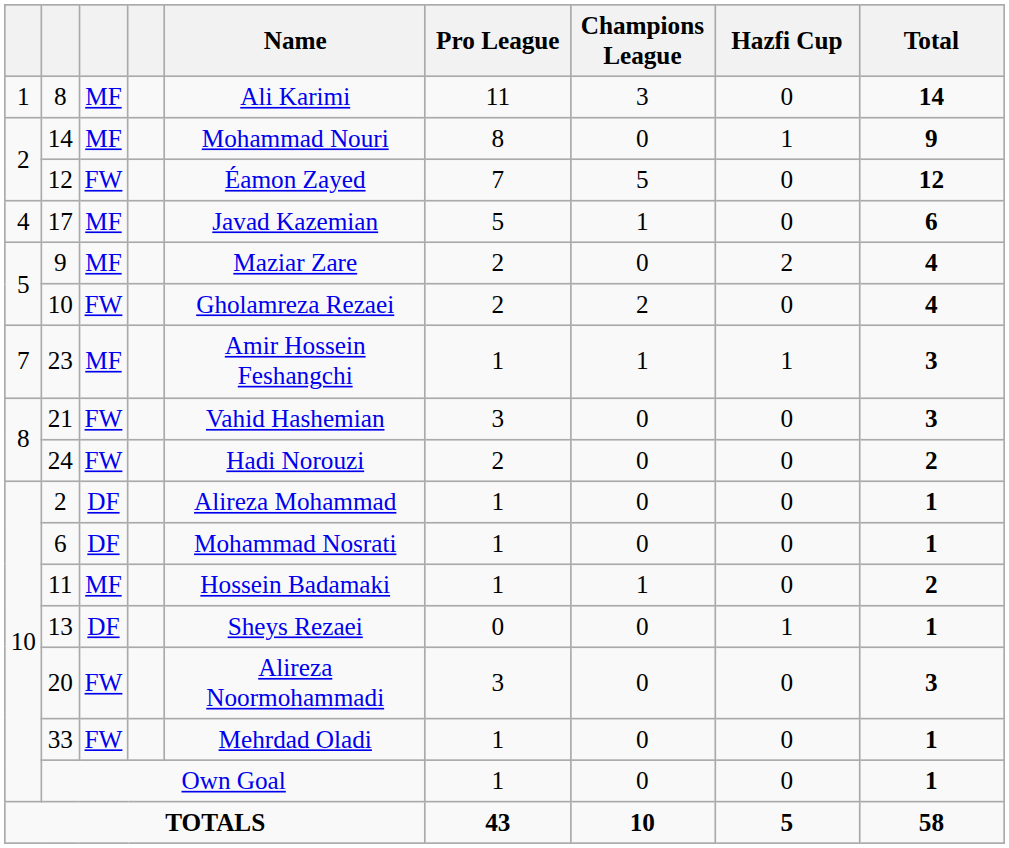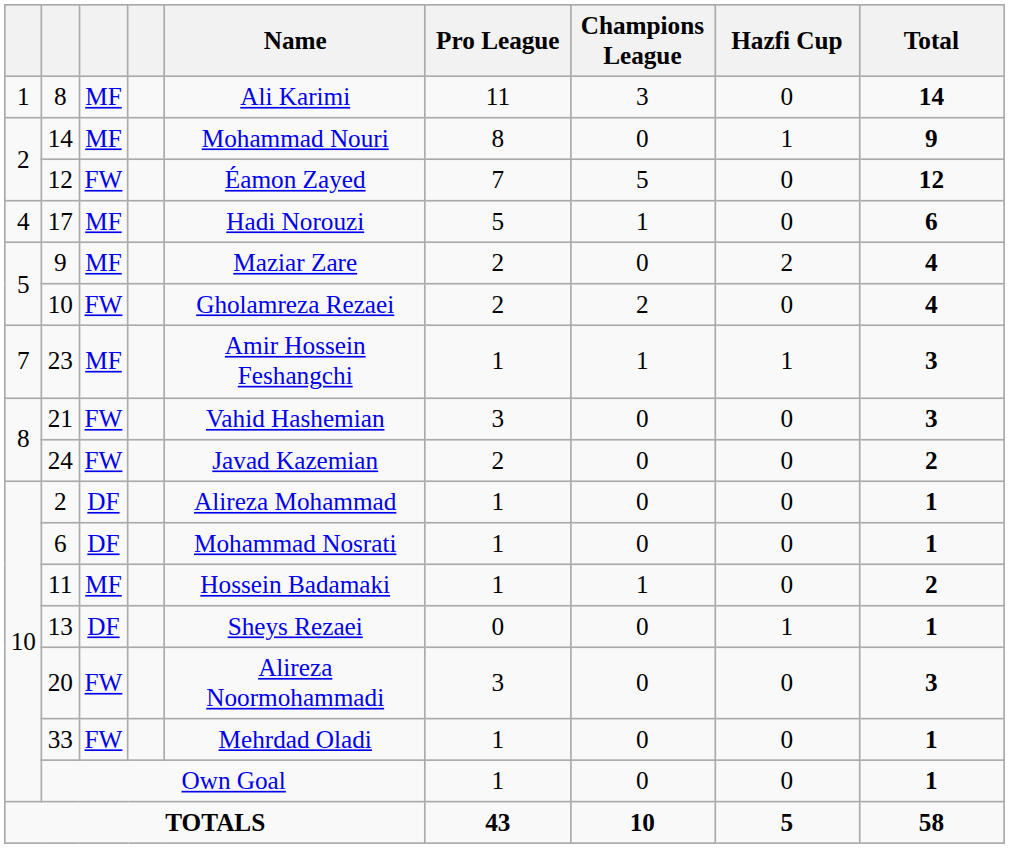 <table class="wikitable" style="font-size: 95%; text-align: center;">
 <tr>
 <th width=15></th>
 <th width=15></th>
 <th width=15></th>
 <th width=15></th>
 <th width=150>Name</th>
 <th width=80>Pro League</th>
 <th width=80>Champions League</th>
 <th width=80>Hazfi Cup</th>
 <th width=80>Total</th>
 </tr>
 <tr>
 <td rowspan="1">1</td>
 <td>8</td>
 <td><a href='#'>MF</a></td>
 <td></td>
 <td><a href='#'>Ali Karimi</a></td>
 <td>11</td>
 <td>3</td>
 <td>0</td>
 <td><strong>14</strong></td>
 </tr>
 <tr>
 <td rowspan="2">2</td>
 <td>14</td>
 <td><a href='#'>MF</a></td>
 <td></td>
 <td><a href='#'>Mohammad Nouri</a></td>
 <td>8</td>
 <td>0</td>
 <td>1</td>
 <td><strong>9</strong></td>
 </tr>
 <tr>
 <td>12</td>
 <td><a href='#'>FW</a></td>
 <td></td>
 <td><a href='#'>Éamon Zayed</a></td>
 <td>7</td>
 <td>5</td>
 <td>0</td>
 <td><strong>12</strong></td>
 </tr>
 <tr>
 <td rowspan="1">4</td>
 <td>17</td>
 <td><a href='#'>MF</a></td>
 <td></td>
-<td><a href='#'>Javad Kazemian</a></td>
+<td><a href='#'>Hadi Norouzi</a></td>
 <td>5</td>
 <td>1</td>
 <td>0</td>
 <td><strong>6</strong></td>
 </tr>
 <tr>
 <td rowspan="2">5</td>
 <td>9</td>
 <td><a href='#'>MF</a></td>
 <td></td>
 <td><a href='#'>Maziar Zare</a></td>
 <td>2</td>
 <td>0</td>
 <td>2</td>
 <td><strong>4</strong></td>
 </tr>
 <tr>
 <td>10</td>
 <td><a href='#'>FW</a></td>
 <td></td>
 <td><a href='#'>Gholamreza Rezaei</a></td>
 <td>2</td>
 <td>2</td>
 <td>0</td>
 <td><strong>4</strong></td>
 </tr>
 <tr>
 <td rowspan="1">7</td>
 <td>23</td>
 <td><a href='#'>MF</a></td>
 <td></td>
 <td><a href='#'>Amir Hossein Feshangchi</a></td>
 <td>1</td>
 <td>1</td>
 <td>1</td>
 <td><strong>3</strong></td>
 </tr>
 <tr>
 <td rowspan="2">8</td>
 <td>21</td>
 <td><a href='#'>FW</a></td>
 <td></td>
 <td><a href='#'>Vahid Hashemian</a></td>
 <td>3</td>
 <td>0</td>
 <td>0</td>
 <td><strong>3</strong></td>
 </tr>
 <tr>
 <td>24</td>
 <td><a href='#'>FW</a></td>
 <td></td>
-<td><a href='#'>Hadi Norouzi</a></td>
+<td><a href='#'>Javad Kazemian</a></td>
 <td>2</td>
 <td>0</td>
 <td>0</td>
 <td><strong>2</strong></td>
 </tr>
 <tr>
 <td rowspan="7">10</td>
 <td>2</td>
 <td><a href='#'>DF</a></td>
 <td></td>
 <td><a href='#'>Alireza Mohammad</a></td>
 <td>1</td>
 <td>0</td>
 <td>0</td>
 <td><strong>1</strong></td>
 </tr>
 <tr>
 <td>6</td>
 <td><a href='#'>DF</a></td>
 <td></td>
 <td><a href='#'>Mohammad Nosrati</a></td>
 <td>1</td>
 <td>0</td>
 <td>0</td>
 <td><strong>1</strong></td>
 </tr>
 <tr>
 <td>11</td>
 <td><a href='#'>MF</a></td>
 <td></td>
 <td><a href='#'>Hossein Badamaki</a></td>
 <td>1</td>
 <td>1</td>
 <td>0</td>
 <td><strong>2</strong></td>
 </tr>
 <tr>
 <td>13</td>
 <td><a href='#'>DF</a></td>
 <td></td>
 <td><a href='#'>Sheys Rezaei</a></td>
 <td>0</td>
 <td>0</td>
 <td>1</td>
 <td><strong>1</strong></td>
 </tr>
 <tr>
 <td>20</td>
 <td><a href='#'>FW</a></td>
 <td></td>
 <td><a href='#'>Alireza Noormohammadi</a></td>
 <td>3</td>
 <td>0</td>
 <td>0</td>
 <td><strong>3</strong></td>
 </tr>
 <tr>
 <td>33</td>
 <td><a href='#'>FW</a></td>
 <td></td>
 <td><a href='#'>Mehrdad Oladi</a></td>
 <td>1</td>
 <td>0</td>
 <td>0</td>
 <td><strong>1</strong></td>
 </tr>
 <tr>
 <td colspan="4"><a href='#'>Own Goal</a></td>
 <td>1</td>
 <td>0</td>
 <td>0</td>
 <td><strong>1</strong></td>
 </tr>
 <tr>
 <td colspan="5"><strong>TOTALS</strong></td>
 <td><strong>43</strong></td>
 <td><strong>10</strong></td>
 <td><strong>5</strong></td>
 <td><strong>58</strong></td>
 </tr>
 </table>
